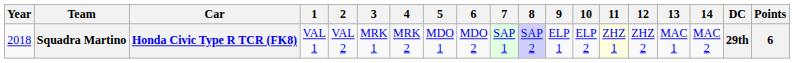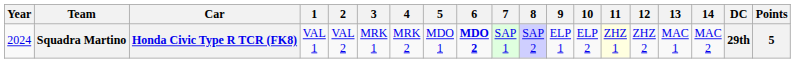 <table class="wikitable" style="text-align:center; font-size:85%">
 <tr>
 <th>Year</th>
 <th>Team</th>
 <th>Car</th>
 <th>1</th>
 <th>2</th>
 <th>3</th>
 <th>4</th>
 <th>5</th>
 <th>6</th>
 <th>7</th>
 <th>8</th>
 <th>9</th>
 <th>10</th>
 <th>11</th>
 <th>12</th>
 <th>13</th>
 <th>14</th>
 <th>DC</th>
 <th>Points</th>
 </tr>
 <tr>
-<td><a href='#'>2018</a></td>
+<td><a href='#'>2024</a></td>
 <th>Squadra Martino</th>
 <th><a href='#'>Honda Civic Type R TCR (FK8)</a></th>
 <td><a href='#'>VAL<br>1</a></td>
 <td><a href='#'>VAL<br>2</a></td>
 <td><a href='#'>MRK<br>1</a></td>
 <td><a href='#'>MRK<br>2</a></td>
 <td><a href='#'>MDO<br>1</a></td>
-<td><a href='#'>MDO<br>2</a></td>
+<td><strong><a href='#'>MDO<br>2</a></strong></td>
 <td style="background:#DFFFDF;"><a href='#'>SAP<br>1</a><br></td>
 <td style="background:#CFCFFF;"><a href='#'>SAP<br>2</a><br></td>
 <td><a href='#'>ELP<br>1</a></td>
 <td><a href='#'>ELP<br>2</a></td>
 <td style="background: lightyellow;"><a href='#'>ZHZ<br>1</a></td>
 <td><a href='#'>ZHZ<br>2</a></td>
 <td><a href='#'>MAC<br>1</a></td>
 <td><a href='#'>MAC<br>2</a></td>
 <th>29th</th>
-<th>6</th>
+<th>5</th>
 </tr>
 </table>
